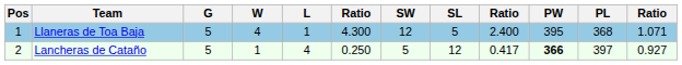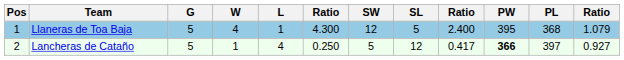 <table class=wikitable style="text-align:center">
 <tr bgcolor="#DCDCDC">
 <th width="25">Pos</th>
 <th width="200">Team</th>
 <th width="60">G</th>
 <th width="60">W</th>
 <th width="60">L</th>
 <th width="60">Ratio</th>
 <th width="60">SW</th>
 <th width="60">SL</th>
 <th width="60">Ratio</th>
 <th width="60">PW</th>
 <th width="60">PL</th>
 <th width="60">Ratio</th>
 </tr>
 <tr bgcolor=#95CAE4>
 <td>1</td>
 <td align=left><a href='#'>Llaneras de Toa Baja</a></td>
 <td>5</td>
 <td>4</td>
 <td>1</td>
 <td>4.300</td>
 <td>12</td>
 <td>5</td>
 <td>2.400</td>
 <td>395</td>
 <td>368</td>
-<td>1.071</td>
+<td>1.079</td>
 </tr>
 <tr bgcolor=#eeffee>
 <td>2</td>
 <td align=left><a href='#'>Lancheras de Cataño</a></td>
 <td>5</td>
 <td>1</td>
 <td>4</td>
 <td>0.250</td>
 <td>5</td>
 <td>12</td>
 <td>0.417</td>
 <td><strong>366</strong></td>
 <td>397</td>
 <td>0.927</td>
 </tr>
 </table>
